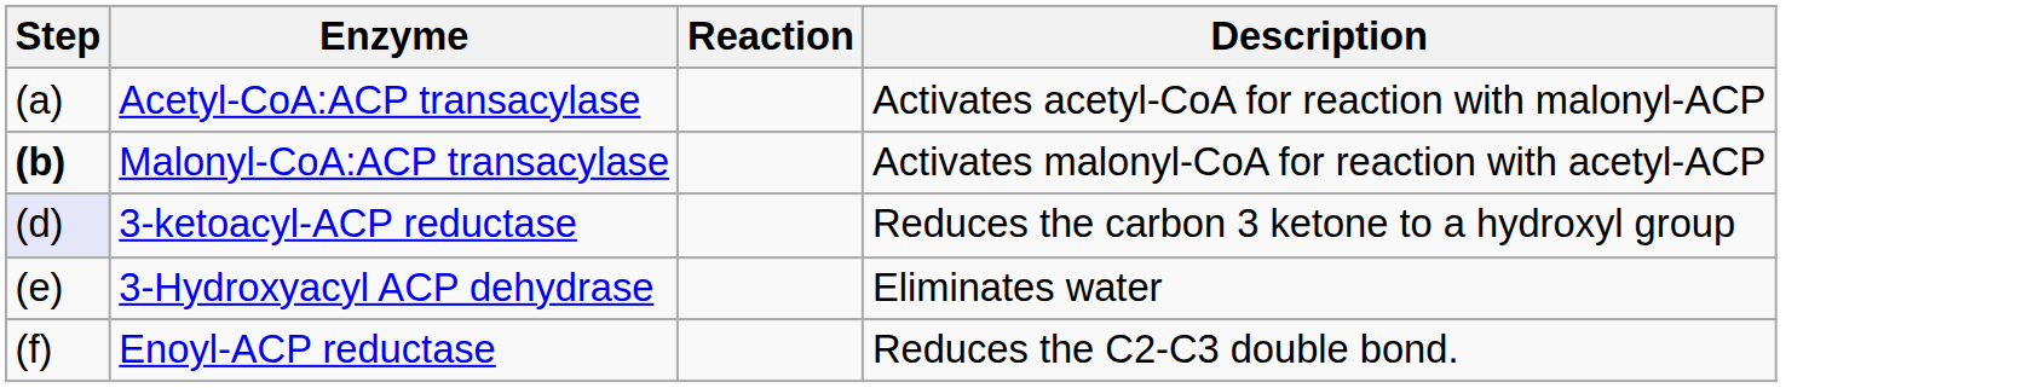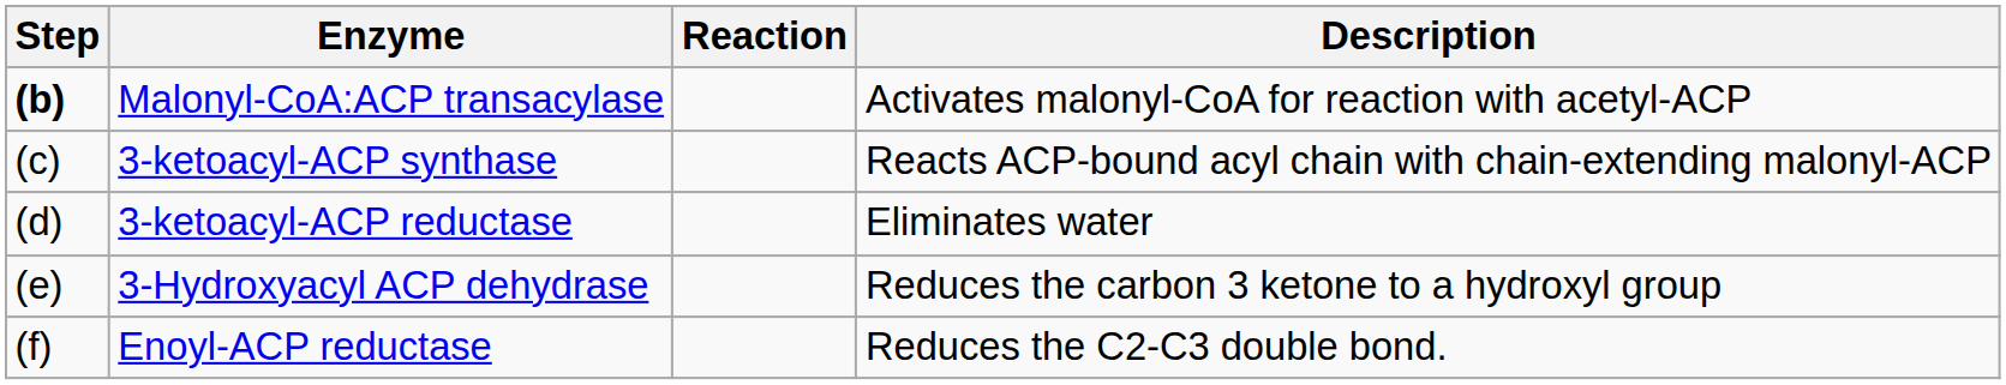 <table class="wikitable" |->
 <tr>
 <th>Step</th>
 <th>Enzyme</th>
 <th>Reaction</th>
 <th>Description</th>
 </tr>
 <tr>
-<td>(a)</td>
-<td><a href='#'>Acetyl-CoA:ACP transacylase</a></td>
-<td></td>
-<td>Activates acetyl-CoA for reaction with malonyl-ACP</td>
-</tr>
-<tr>
 <td><strong>(b)</strong></td>
 <td><a href='#'>Malonyl-CoA:ACP transacylase</a></td>
 <td></td>
 <td>Activates malonyl-CoA for reaction with acetyl-ACP</td>
 </tr>
 <tr>
-<td style="background: lavender;">(d)</td>
+<td>(c)</td>
+<td><a href='#'>3-ketoacyl-ACP synthase</a></td>
+<td></td>
+<td>Reacts ACP-bound acyl chain with chain-extending malonyl-ACP</td>
+</tr>
+<tr>
+<td>(d)</td>
 <td><a href='#'>3-ketoacyl-ACP reductase</a></td>
 <td></td>
-<td>Reduces the carbon 3 ketone to a hydroxyl group</td>
+<td>Eliminates water</td>
 </tr>
 <tr>
 <td>(e)</td>
 <td><a href='#'>3-Hydroxyacyl ACP dehydrase</a></td>
 <td></td>
-<td>Eliminates water</td>
+<td>Reduces the carbon 3 ketone to a hydroxyl group</td>
 </tr>
 <tr>
 <td>(f)</td>
 <td><a href='#'>Enoyl-ACP reductase</a></td>
 <td></td>
 <td>Reduces the C2-C3 double bond.</td>
 </tr>
 </table>
